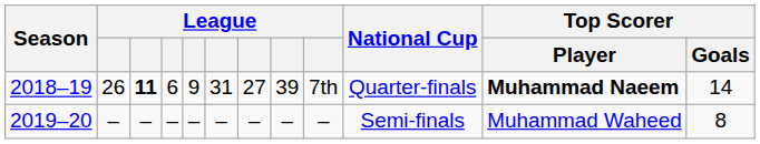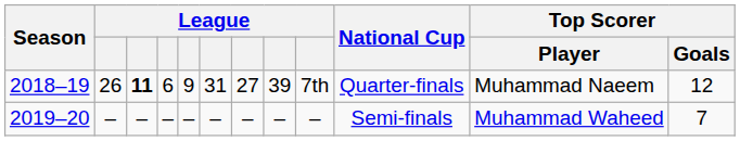 <table class="wikitable sortable" style="text-align: center">
 <tr>
 <th scope="col" rowspan="2">Season</th>
 <th colspan=8 class="unsortable"><a href='#'>League</a></th>
 <th scope="col" rowspan=2 class="unsortable"><strong><a href='#'>National Cup</a></strong><br></th>
 <th scope="col" colspan=3 class="unsortable">Top Scorer</th>
 </tr>
 <tr>
 <th></th>
 <th></th>
 <th></th>
 <th></th>
 <th></th>
 <th></th>
 <th></th>
 <th></th>
 <th class="unsortable">Player</th>
 <th class="unsortable">Goals</th>
 </tr>
 <tr>
 <td><a href='#'>2018–19</a></td>
 <td>26</td>
 <td><strong>11</strong></td>
 <td>6</td>
 <td>9</td>
 <td>31</td>
 <td>27</td>
 <td>39</td>
 <td>7th</td>
 <td><a href='#'>Quarter-finals</a></td>
-<td align=left><strong> Muhammad Naeem</strong></td>
-<td>14</td>
+<td align=left> Muhammad Naeem</td>
+<td>12</td>
 </tr>
 <tr>
 <td><a href='#'>2019–20</a></td>
 <td>–</td>
 <td>–</td>
 <td>–</td>
 <td>–</td>
 <td>–</td>
 <td>–</td>
 <td>–</td>
 <td>–</td>
 <td><a href='#'>Semi-finals</a></td>
 <td align=left> <a href='#'>Muhammad Waheed</a></td>
-<td>8</td>
+<td>7</td>
 </tr>
 </table>
